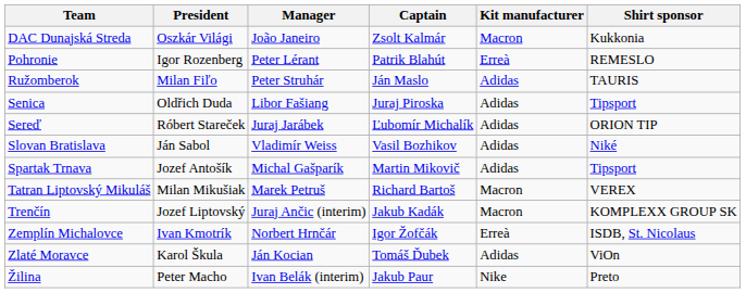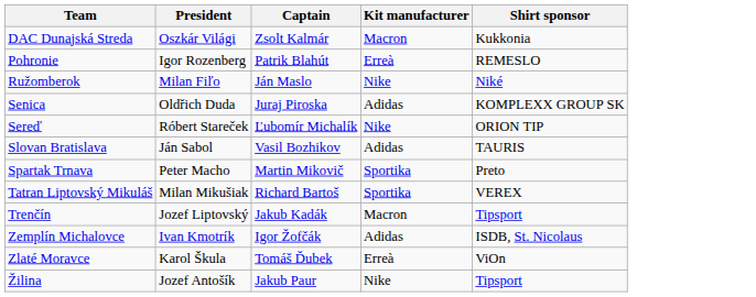 <table class="wikitable sortable" style="text-align: left;">
 <tr>
 <th>Team</th>
 <th>President</th>
-<th>Manager</th>
 <th>Captain</th>
 <th>Kit manufacturer</th>
 <th>Shirt sponsor</th>
 </tr>
 <tr>
 <td><a href='#'>DAC Dunajská Streda</a></td>
 <td> <a href='#'>Oszkár Világi</a></td>
-<td> <a href='#'>João Janeiro</a></td>
 <td> <a href='#'>Zsolt Kalmár</a></td>
 <td><a href='#'>Macron</a></td>
 <td>Kukkonia</td>
 </tr>
 <tr>
 <td><a href='#'>Pohronie</a></td>
 <td> Igor Rozenberg</td>
-<td> <a href='#'>Peter Lérant</a></td>
 <td> <a href='#'>Patrik Blahút</a></td>
 <td><a href='#'>Erreà</a></td>
 <td>REMESLO</td>
 </tr>
 <tr>
 <td><a href='#'>Ružomberok</a></td>
 <td> <a href='#'>Milan Fiľo</a></td>
-<td> <a href='#'>Peter Struhár</a></td>
 <td> <a href='#'>Ján Maslo</a></td>
-<td><a href='#'>Adidas</a></td>
-<td>TAURIS</td>
+<td><a href='#'>Nike</a></td>
+<td><a href='#'>Niké</a></td>
 </tr>
 <tr>
 <td><a href='#'>Senica</a></td>
 <td> Oldřich Duda</td>
-<td> <a href='#'>Libor Fašiang</a></td>
 <td> <a href='#'>Juraj Piroska</a></td>
 <td>Adidas</td>
-<td><a href='#'>Tipsport</a></td>
+<td>KOMPLEXX GROUP SK</td>
 </tr>
 <tr>
 <td><a href='#'>Sereď</a></td>
 <td> Róbert Stareček</td>
-<td> <a href='#'>Juraj Jarábek</a></td>
 <td> <a href='#'>Ľubomír Michalík</a></td>
-<td>Adidas</td>
+<td><a href='#'>Nike</a></td>
 <td>ORION TIP</td>
 </tr>
 <tr>
 <td><a href='#'>Slovan Bratislava</a></td>
 <td> Ján Sabol</td>
-<td> <a href='#'>Vladimír Weiss</a></td>
 <td> <a href='#'>Vasil Bozhikov</a></td>
 <td>Adidas</td>
-<td><a href='#'>Niké</a></td>
+<td>TAURIS</td>
 </tr>
 <tr>
 <td><a href='#'>Spartak Trnava</a></td>
-<td> Jozef Antošík</td>
-<td> <a href='#'>Michal Gašparík</a></td>
+<td> Peter Macho</td>
 <td> <a href='#'>Martin Mikovič</a></td>
-<td>Adidas</td>
-<td><a href='#'>Tipsport</a></td>
+<td><a href='#'>Sportika</a></td>
+<td>Preto</td>
 </tr>
 <tr>
 <td><a href='#'>Tatran Liptovský Mikuláš</a></td>
 <td> Milan Mikušiak</td>
-<td> <a href='#'>Marek Petruš</a></td>
 <td> <a href='#'>Richard Bartoš</a></td>
-<td>Macron</td>
+<td><a href='#'>Sportika</a></td>
 <td>VEREX</td>
 </tr>
 <tr>
 <td><a href='#'>Trenčín</a></td>
 <td> Jozef Liptovský</td>
-<td> <a href='#'>Juraj Ančic</a> (interim)</td>
 <td> <a href='#'>Jakub Kadák</a></td>
 <td>Macron</td>
-<td>KOMPLEXX GROUP SK</td>
+<td><a href='#'>Tipsport</a></td>
 </tr>
 <tr>
 <td><a href='#'>Zemplín Michalovce</a></td>
 <td> <a href='#'>Ivan Kmotrík</a></td>
-<td> <a href='#'>Norbert Hrnčár</a></td>
 <td> <a href='#'>Igor Žofčák</a></td>
-<td>Erreà</td>
+<td>Adidas</td>
 <td>ISDB, <a href='#'>St. Nicolaus</a></td>
 </tr>
 <tr>
 <td><a href='#'>Zlaté Moravce</a></td>
 <td> Karol Škula</td>
-<td> <a href='#'>Ján Kocian</a></td>
 <td> <a href='#'>Tomáš Ďubek</a></td>
-<td>Adidas</td>
+<td>Erreà</td>
 <td>ViOn</td>
 </tr>
 <tr>
 <td><a href='#'>Žilina</a></td>
-<td> Peter Macho</td>
-<td> <a href='#'>Ivan Belák</a> (interim)</td>
+<td> Jozef Antošík</td>
 <td> <a href='#'>Jakub Paur</a></td>
 <td>Nike</td>
-<td>Preto</td>
+<td><a href='#'>Tipsport</a></td>
 </tr>
 </table>
